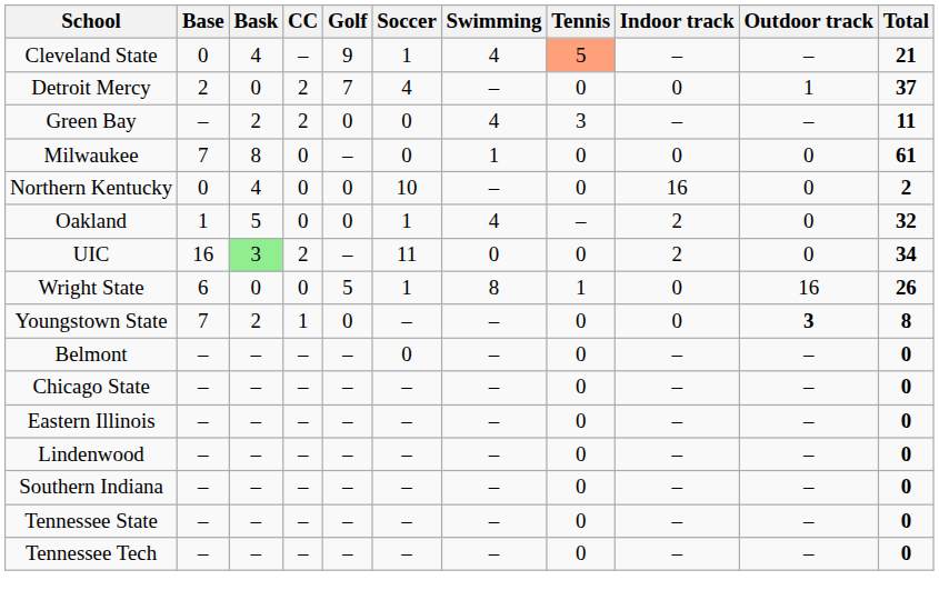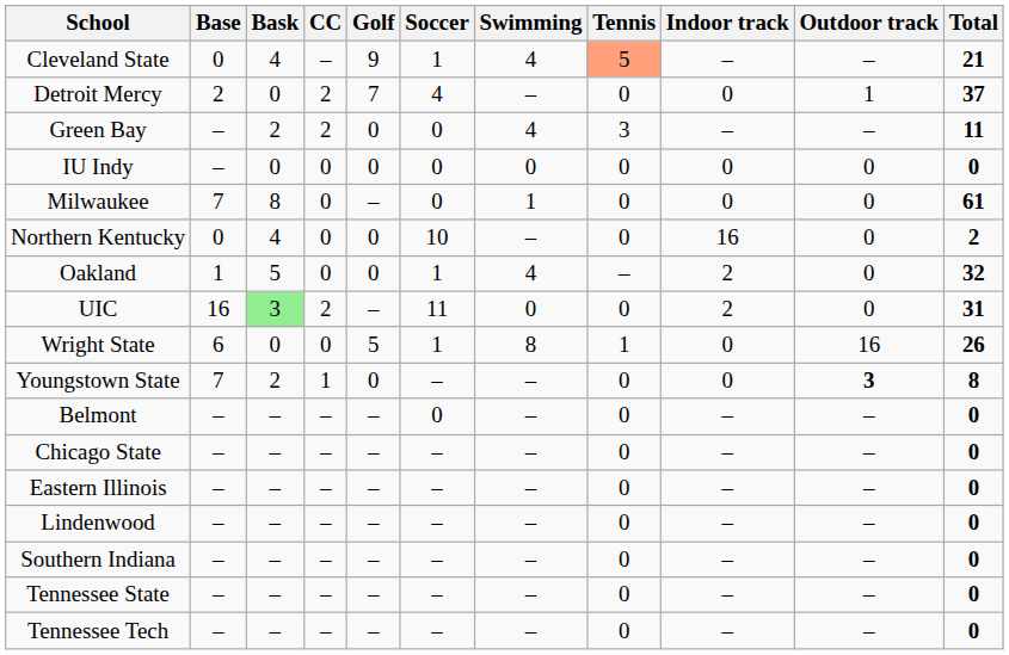 <table class="wikitable" style="text-align:center">
 <tr>
 <th>School</th>
 <th>Base</th>
 <th>Bask</th>
 <th>CC</th>
 <th>Golf</th>
 <th>Soccer</th>
 <th>Swimming</th>
 <th>Tennis</th>
 <th>Indoor track</th>
 <th>Outdoor track</th>
 <th>Total</th>
 </tr>
 <tr>
 <td>Cleveland State</td>
 <td>0</td>
 <td>4</td>
 <td>–</td>
 <td>9</td>
 <td>1</td>
 <td>4</td>
 <td style="background: lightsalmon;">5</td>
 <td>–</td>
 <td>–</td>
 <td><strong>21</strong></td>
 </tr>
 <tr>
 <td>Detroit Mercy</td>
 <td>2</td>
 <td>0</td>
 <td>2</td>
 <td>7</td>
 <td>4</td>
 <td>–</td>
 <td>0</td>
 <td>0</td>
 <td>1</td>
 <td><strong>37</strong></td>
 </tr>
 <tr>
 <td>Green Bay</td>
 <td>–</td>
 <td>2</td>
 <td>2</td>
 <td>0</td>
 <td>0</td>
 <td>4</td>
 <td>3</td>
 <td>–</td>
 <td>–</td>
 <td><strong>11</strong></td>
 </tr>
 <tr>
+<td>IU Indy</td>
+<td>–</td>
+<td>0</td>
+<td>0</td>
+<td>0</td>
+<td>0</td>
+<td>0</td>
+<td>0</td>
+<td>0</td>
+<td>0</td>
+<td><strong>0</strong></td>
+</tr>
+<tr>
 <td>Milwaukee</td>
 <td>7</td>
 <td>8</td>
 <td>0</td>
 <td>–</td>
 <td>0</td>
 <td>1</td>
 <td>0</td>
 <td>0</td>
 <td>0</td>
 <td><strong>61</strong></td>
 </tr>
 <tr>
 <td>Northern Kentucky</td>
 <td>0</td>
 <td>4</td>
 <td>0</td>
 <td>0</td>
 <td>10</td>
 <td>–</td>
 <td>0</td>
 <td>16</td>
 <td>0</td>
 <td><strong>2</strong></td>
 </tr>
 <tr>
 <td>Oakland</td>
 <td>1</td>
 <td>5</td>
 <td>0</td>
 <td>0</td>
 <td>1</td>
 <td>4</td>
 <td>–</td>
 <td>2</td>
 <td>0</td>
 <td><strong>32</strong></td>
 </tr>
 <tr>
 <td>UIC</td>
 <td>16</td>
 <td style="background: lightgreen;">3</td>
 <td>2</td>
 <td>–</td>
 <td>11</td>
 <td>0</td>
 <td>0</td>
 <td>2</td>
 <td>0</td>
-<td><strong>34</strong></td>
+<td><strong>31</strong></td>
 </tr>
 <tr>
 <td>Wright State</td>
 <td>6</td>
 <td>0</td>
 <td>0</td>
 <td>5</td>
 <td>1</td>
 <td>8</td>
 <td>1</td>
 <td>0</td>
 <td>16</td>
 <td><strong>26</strong></td>
 </tr>
 <tr>
 <td>Youngstown State</td>
 <td>7</td>
 <td>2</td>
 <td>1</td>
 <td>0</td>
 <td>–</td>
 <td>–</td>
 <td>0</td>
 <td>0</td>
 <td><strong>3</strong></td>
 <td><strong>8</strong></td>
 </tr>
 <tr>
 <td>Belmont</td>
 <td>–</td>
 <td>–</td>
 <td>–</td>
 <td>–</td>
 <td>0</td>
 <td>–</td>
 <td>0</td>
 <td>–</td>
 <td>–</td>
 <td><strong>0</strong></td>
 </tr>
 <tr>
 <td>Chicago State</td>
 <td>–</td>
 <td>–</td>
 <td>–</td>
 <td>–</td>
 <td>–</td>
 <td>–</td>
 <td>0</td>
 <td>–</td>
 <td>–</td>
 <td><strong>0</strong></td>
 </tr>
 <tr>
 <td>Eastern Illinois</td>
 <td>–</td>
 <td>–</td>
 <td>–</td>
 <td>–</td>
 <td>–</td>
 <td>–</td>
 <td>0</td>
 <td>–</td>
 <td>–</td>
 <td><strong>0</strong></td>
 </tr>
 <tr>
 <td>Lindenwood</td>
 <td>–</td>
 <td>–</td>
 <td>–</td>
 <td>–</td>
 <td>–</td>
 <td>–</td>
 <td>0</td>
 <td>–</td>
 <td>–</td>
 <td><strong>0</strong></td>
 </tr>
 <tr>
 <td>Southern Indiana</td>
 <td>–</td>
 <td>–</td>
 <td>–</td>
 <td>–</td>
 <td>–</td>
 <td>–</td>
 <td>0</td>
 <td>–</td>
 <td>–</td>
 <td><strong>0</strong></td>
 </tr>
 <tr>
 <td>Tennessee State</td>
 <td>–</td>
 <td>–</td>
 <td>–</td>
 <td>–</td>
 <td>–</td>
 <td>–</td>
 <td>0</td>
 <td>–</td>
 <td>–</td>
 <td><strong>0</strong></td>
 </tr>
 <tr>
 <td>Tennessee Tech</td>
 <td>–</td>
 <td>–</td>
 <td>–</td>
 <td>–</td>
 <td>–</td>
 <td>–</td>
 <td>0</td>
 <td>–</td>
 <td>–</td>
 <td><strong>0</strong></td>
 </tr>
 </table>
